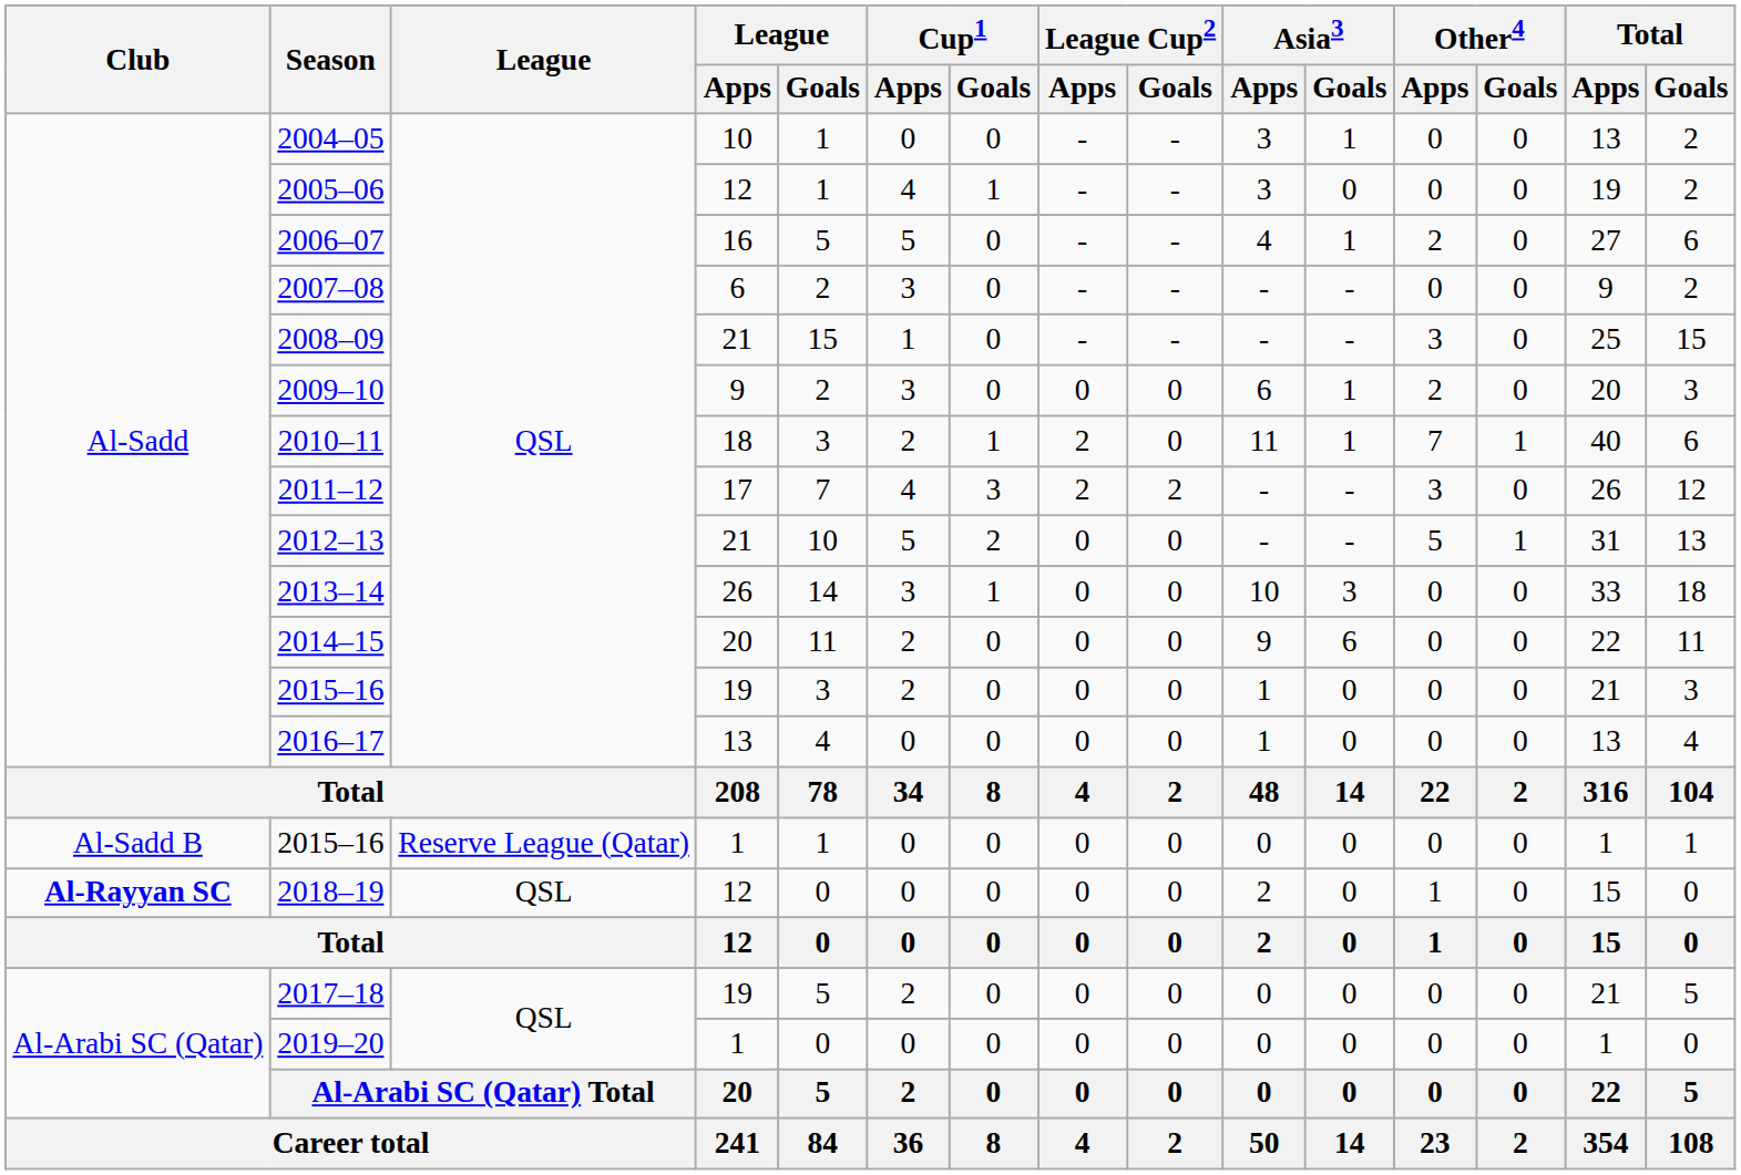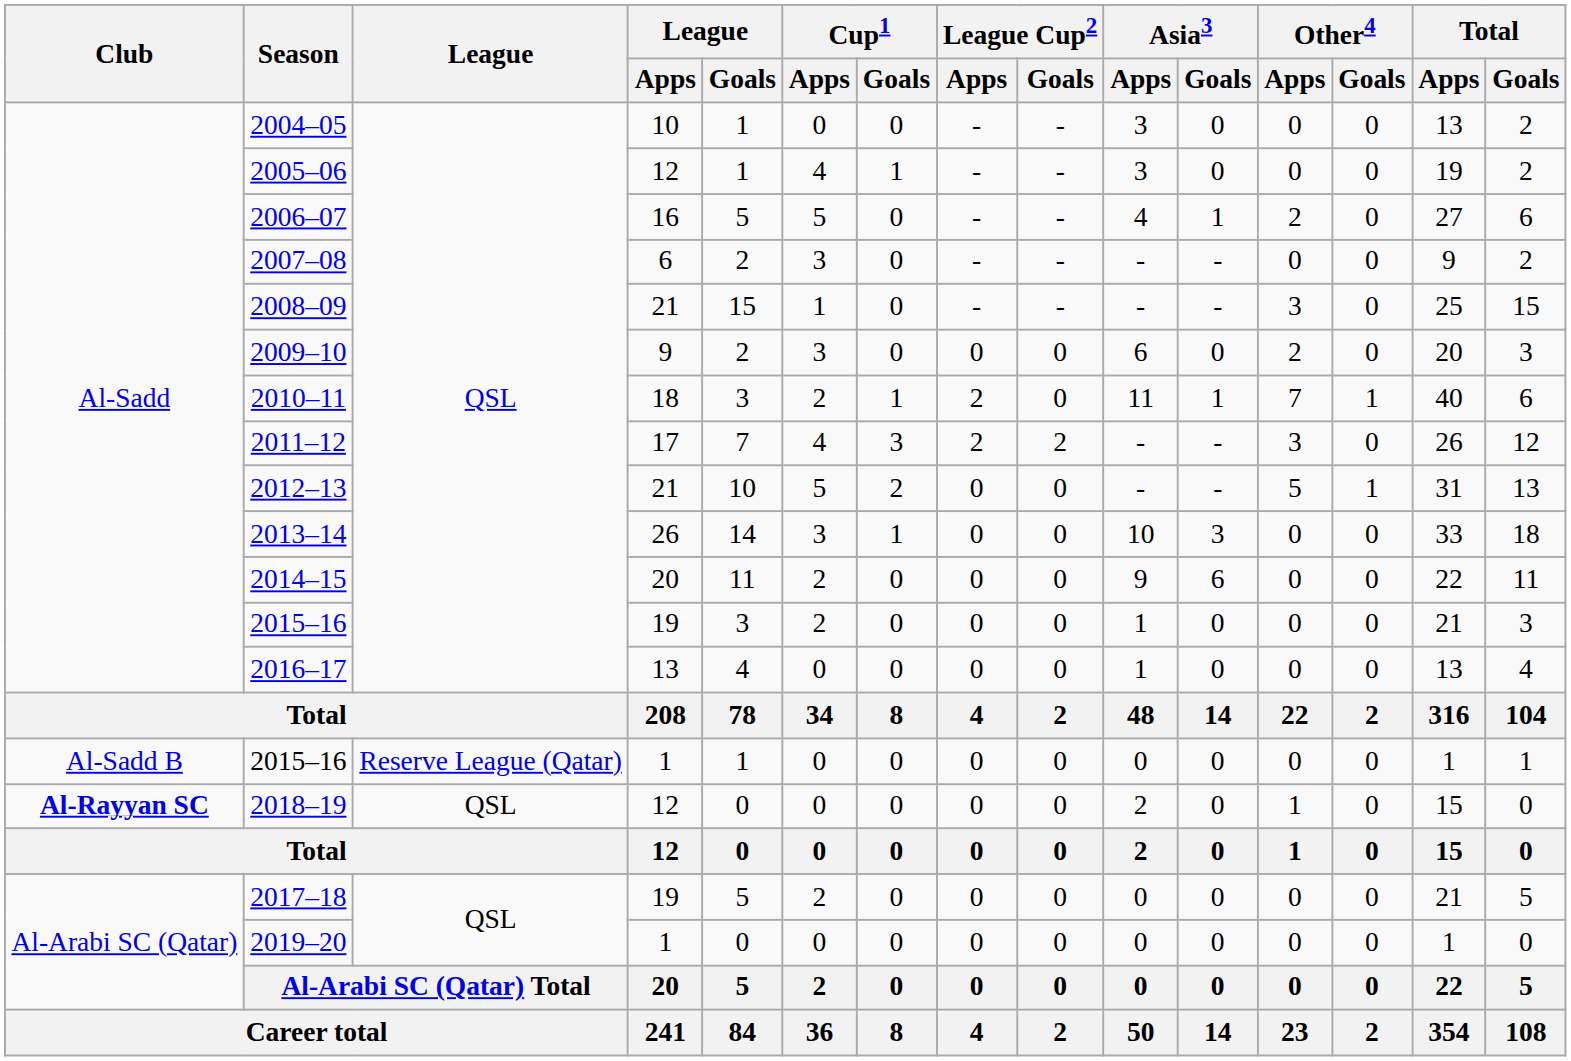 <table class="wikitable" style="font-size:90%; text-align:center;">
 <tr>
 <th rowspan="2">Club</th>
 <th rowspan="2">Season</th>
 <th rowspan="2">League</th>
 <th colspan="2">League</th>
 <th colspan="2">Cup<sup><a href='#'>1</a></sup></th>
 <th colspan="2">League Cup<sup><a href='#'>2</a></sup></th>
 <th colspan="2">Asia<sup><a href='#'>3</a></sup></th>
 <th colspan="2">Other<sup><a href='#'>4</a></sup></th>
 <th colspan="2">Total</th>
 </tr>
 <tr>
 <th>Apps</th>
 <th>Goals</th>
 <th>Apps</th>
 <th>Goals</th>
 <th>Apps</th>
 <th>Goals</th>
 <th>Apps</th>
 <th>Goals</th>
 <th>Apps</th>
 <th>Goals</th>
 <th>Apps</th>
 <th>Goals</th>
 </tr>
 <tr>
 <td rowspan="13"><a href='#'>Al-Sadd</a></td>
 <td><a href='#'>2004–05</a></td>
 <td rowspan="13" valign="center"><a href='#'>QSL</a></td>
 <td>10</td>
 <td>1</td>
 <td>0</td>
 <td>0</td>
 <td>-</td>
 <td>-</td>
 <td>3</td>
-<td>1</td>
+<td>0</td>
 <td>0</td>
 <td>0</td>
 <td>13</td>
 <td>2</td>
 </tr>
 <tr>
 <td><a href='#'>2005–06</a></td>
 <td>12</td>
 <td>1</td>
 <td>4</td>
 <td>1</td>
 <td>-</td>
 <td>-</td>
 <td>3</td>
 <td>0</td>
 <td>0</td>
 <td>0</td>
 <td>19</td>
 <td>2</td>
 </tr>
 <tr>
 <td><a href='#'>2006–07</a></td>
 <td>16</td>
 <td>5</td>
 <td>5</td>
 <td>0</td>
 <td>-</td>
 <td>-</td>
 <td>4</td>
 <td>1</td>
 <td>2</td>
 <td>0</td>
 <td>27</td>
 <td>6</td>
 </tr>
 <tr>
 <td><a href='#'>2007–08</a></td>
 <td>6</td>
 <td>2</td>
 <td>3</td>
 <td>0</td>
 <td>-</td>
 <td>-</td>
 <td>-</td>
 <td>-</td>
 <td>0</td>
 <td>0</td>
 <td>9</td>
 <td>2</td>
 </tr>
 <tr>
 <td><a href='#'>2008–09</a></td>
 <td>21</td>
 <td>15</td>
 <td>1</td>
 <td>0</td>
 <td>-</td>
 <td>-</td>
 <td>-</td>
 <td>-</td>
 <td>3</td>
 <td>0</td>
 <td>25</td>
 <td>15</td>
 </tr>
 <tr>
 <td><a href='#'>2009–10</a></td>
 <td>9</td>
 <td>2</td>
 <td>3</td>
 <td>0</td>
 <td>0</td>
 <td>0</td>
 <td>6</td>
-<td>1</td>
+<td>0</td>
 <td>2</td>
 <td>0</td>
 <td>20</td>
 <td>3</td>
 </tr>
 <tr>
 <td><a href='#'>2010–11</a></td>
 <td>18</td>
 <td>3</td>
 <td>2</td>
 <td>1</td>
 <td>2</td>
 <td>0</td>
 <td>11</td>
 <td>1</td>
 <td>7</td>
 <td>1</td>
 <td>40</td>
 <td>6</td>
 </tr>
 <tr>
 <td><a href='#'>2011–12</a></td>
 <td>17</td>
 <td>7</td>
 <td>4</td>
 <td>3</td>
 <td>2</td>
 <td>2</td>
 <td>-</td>
 <td>-</td>
 <td>3</td>
 <td>0</td>
 <td>26</td>
 <td>12</td>
 </tr>
 <tr>
 <td><a href='#'>2012–13</a></td>
 <td>21</td>
 <td>10</td>
 <td>5</td>
 <td>2</td>
 <td>0</td>
 <td>0</td>
 <td>-</td>
 <td>-</td>
 <td>5</td>
 <td>1</td>
 <td>31</td>
 <td>13</td>
 </tr>
 <tr>
 <td><a href='#'>2013–14</a></td>
 <td>26</td>
 <td>14</td>
 <td>3</td>
 <td>1</td>
 <td>0</td>
 <td>0</td>
 <td>10</td>
 <td>3</td>
 <td>0</td>
 <td>0</td>
 <td>33</td>
 <td>18</td>
 </tr>
 <tr>
 <td><a href='#'>2014–15</a></td>
 <td>20</td>
 <td>11</td>
 <td>2</td>
 <td>0</td>
 <td>0</td>
 <td>0</td>
 <td>9</td>
 <td>6</td>
 <td>0</td>
 <td>0</td>
 <td>22</td>
 <td>11</td>
 </tr>
 <tr>
 <td><a href='#'>2015–16</a></td>
 <td>19</td>
 <td>3</td>
 <td>2</td>
 <td>0</td>
 <td>0</td>
 <td>0</td>
 <td>1</td>
 <td>0</td>
 <td>0</td>
 <td>0</td>
 <td>21</td>
 <td>3</td>
 </tr>
 <tr>
 <td><a href='#'>2016–17</a></td>
 <td>13</td>
 <td>4</td>
 <td>0</td>
 <td>0</td>
 <td>0</td>
 <td>0</td>
 <td>1</td>
 <td>0</td>
 <td>0</td>
 <td>0</td>
 <td>13</td>
 <td>4</td>
 </tr>
 <tr>
 <th colspan="3">Total</th>
 <th>208</th>
 <th>78</th>
 <th>34</th>
 <th>8</th>
 <th>4</th>
 <th>2</th>
 <th>48</th>
 <th>14</th>
 <th>22</th>
 <th>2</th>
 <th>316</th>
 <th>104</th>
 </tr>
 <tr>
 <td rowspan="1"><a href='#'>Al-Sadd B</a></td>
 <td>2015–16</td>
 <td rowspan="1"><a href='#'>Reserve League (Qatar)</a></td>
 <td>1</td>
 <td>1</td>
 <td>0</td>
 <td>0</td>
 <td>0</td>
 <td>0</td>
 <td>0</td>
 <td>0</td>
 <td>0</td>
 <td>0</td>
 <td>1</td>
 <td>1</td>
 </tr>
 <tr>
 <td rowspan="1"><strong><a href='#'>Al-Rayyan SC</a></strong></td>
 <td><a href='#'>2018–19</a></td>
 <td rowspan="1">QSL</td>
 <td>12</td>
 <td>0</td>
 <td>0</td>
 <td>0</td>
 <td>0</td>
 <td>0</td>
 <td>2</td>
 <td>0</td>
 <td>1</td>
 <td>0</td>
 <td>15</td>
 <td>0</td>
 </tr>
 <tr>
 <th colspan="3">Total</th>
 <th>12</th>
 <th>0</th>
 <th>0</th>
 <th>0</th>
 <th>0</th>
 <th>0</th>
 <th>2</th>
 <th>0</th>
 <th>1</th>
 <th>0</th>
 <th>15</th>
 <th>0</th>
 </tr>
 <tr>
 <td rowspan="3"><a href='#'>Al-Arabi SC (Qatar)</a></td>
 <td><a href='#'>2017–18</a></td>
 <td rowspan="2">QSL</td>
 <td>19</td>
 <td>5</td>
 <td>2</td>
 <td>0</td>
 <td>0</td>
 <td>0</td>
 <td>0</td>
 <td>0</td>
 <td>0</td>
 <td>0</td>
 <td>21</td>
 <td>5</td>
 </tr>
 <tr>
 <td><a href='#'>2019–20</a></td>
 <td>1</td>
 <td>0</td>
 <td>0</td>
 <td>0</td>
 <td>0</td>
 <td>0</td>
 <td>0</td>
 <td>0</td>
 <td>0</td>
 <td>0</td>
 <td>1</td>
 <td>0</td>
 </tr>
 <tr>
 <th colspan="2"><a href='#'>Al-Arabi SC (Qatar)</a> Total</th>
 <th>20</th>
 <th>5</th>
 <th>2</th>
 <th>0</th>
 <th>0</th>
 <th>0</th>
 <th>0</th>
 <th>0</th>
 <th>0</th>
 <th>0</th>
 <th>22</th>
 <th>5</th>
 </tr>
 <tr>
 <th colspan="3">Career total</th>
 <th>241</th>
 <th>84</th>
 <th>36</th>
 <th>8</th>
 <th>4</th>
 <th>2</th>
 <th>50</th>
 <th>14</th>
 <th>23</th>
 <th>2</th>
 <th>354</th>
 <th>108</th>
 </tr>
 </table>
